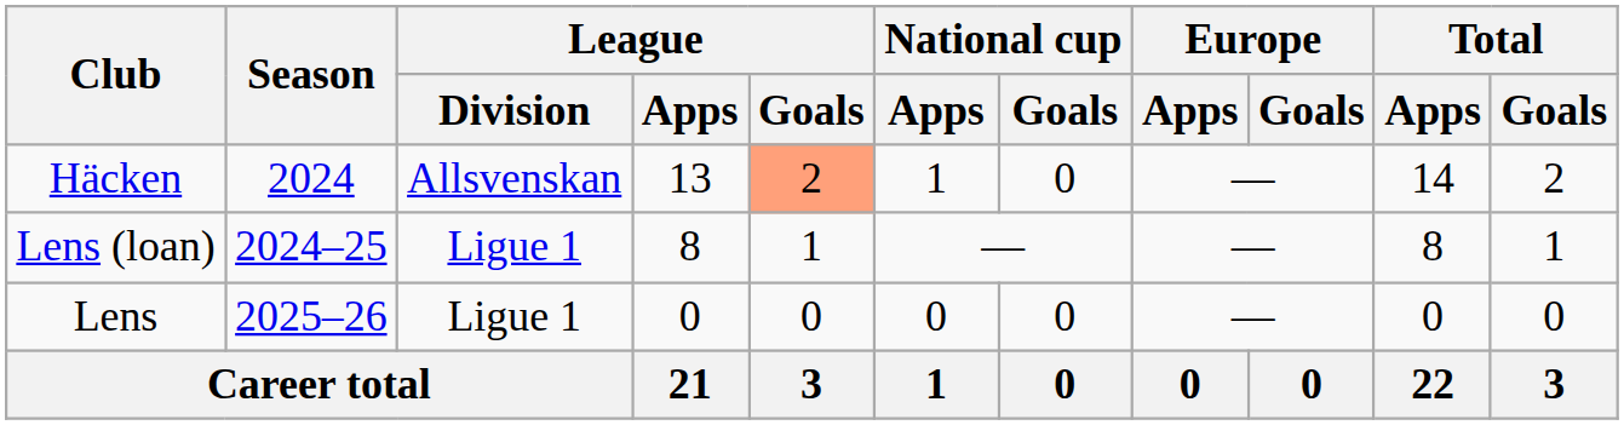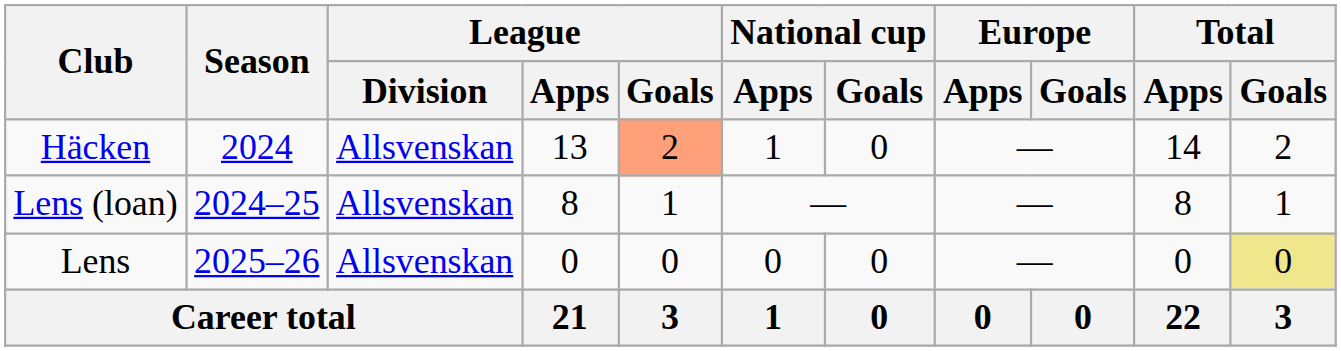 <table class="wikitable" style="text-align: center;">
 <tr>
 <th rowspan="2">Club</th>
 <th rowspan="2">Season</th>
 <th colspan="3">League</th>
 <th colspan="2">National cup</th>
 <th colspan="2">Europe</th>
 <th colspan="2">Total</th>
 </tr>
 <tr>
 <th>Division</th>
 <th>Apps</th>
 <th>Goals</th>
 <th>Apps</th>
 <th>Goals</th>
 <th>Apps</th>
 <th>Goals</th>
 <th>Apps</th>
 <th>Goals</th>
 </tr>
 <tr>
 <td><a href='#'>Häcken</a></td>
 <td><a href='#'>2024</a></td>
 <td><a href='#'>Allsvenskan</a></td>
 <td>13</td>
 <td style="background: lightsalmon;">2</td>
 <td>1</td>
 <td>0</td>
 <td colspan="2">—</td>
 <td>14</td>
 <td>2</td>
 </tr>
 <tr>
 <td><a href='#'>Lens</a> (loan)</td>
 <td><a href='#'>2024–25</a></td>
-<td><a href='#'>Ligue 1</a></td>
+<td><a href='#'>Allsvenskan</a></td>
 <td>8</td>
 <td>1</td>
 <td colspan="2">—</td>
 <td colspan="2">—</td>
 <td>8</td>
 <td>1</td>
 </tr>
 <tr>
 <td>Lens</td>
 <td><a href='#'>2025–26</a></td>
-<td>Ligue 1</td>
+<td><a href='#'>Allsvenskan</a></td>
 <td>0</td>
 <td>0</td>
 <td>0</td>
 <td>0</td>
 <td colspan="2">—</td>
 <td>0</td>
-<td>0</td>
+<td style="background: khaki;">0</td>
 </tr>
 <tr>
 <th colspan="3">Career total</th>
 <th>21</th>
 <th>3</th>
 <th>1</th>
 <th>0</th>
 <th>0</th>
 <th>0</th>
 <th>22</th>
 <th>3</th>
 </tr>
 </table>
